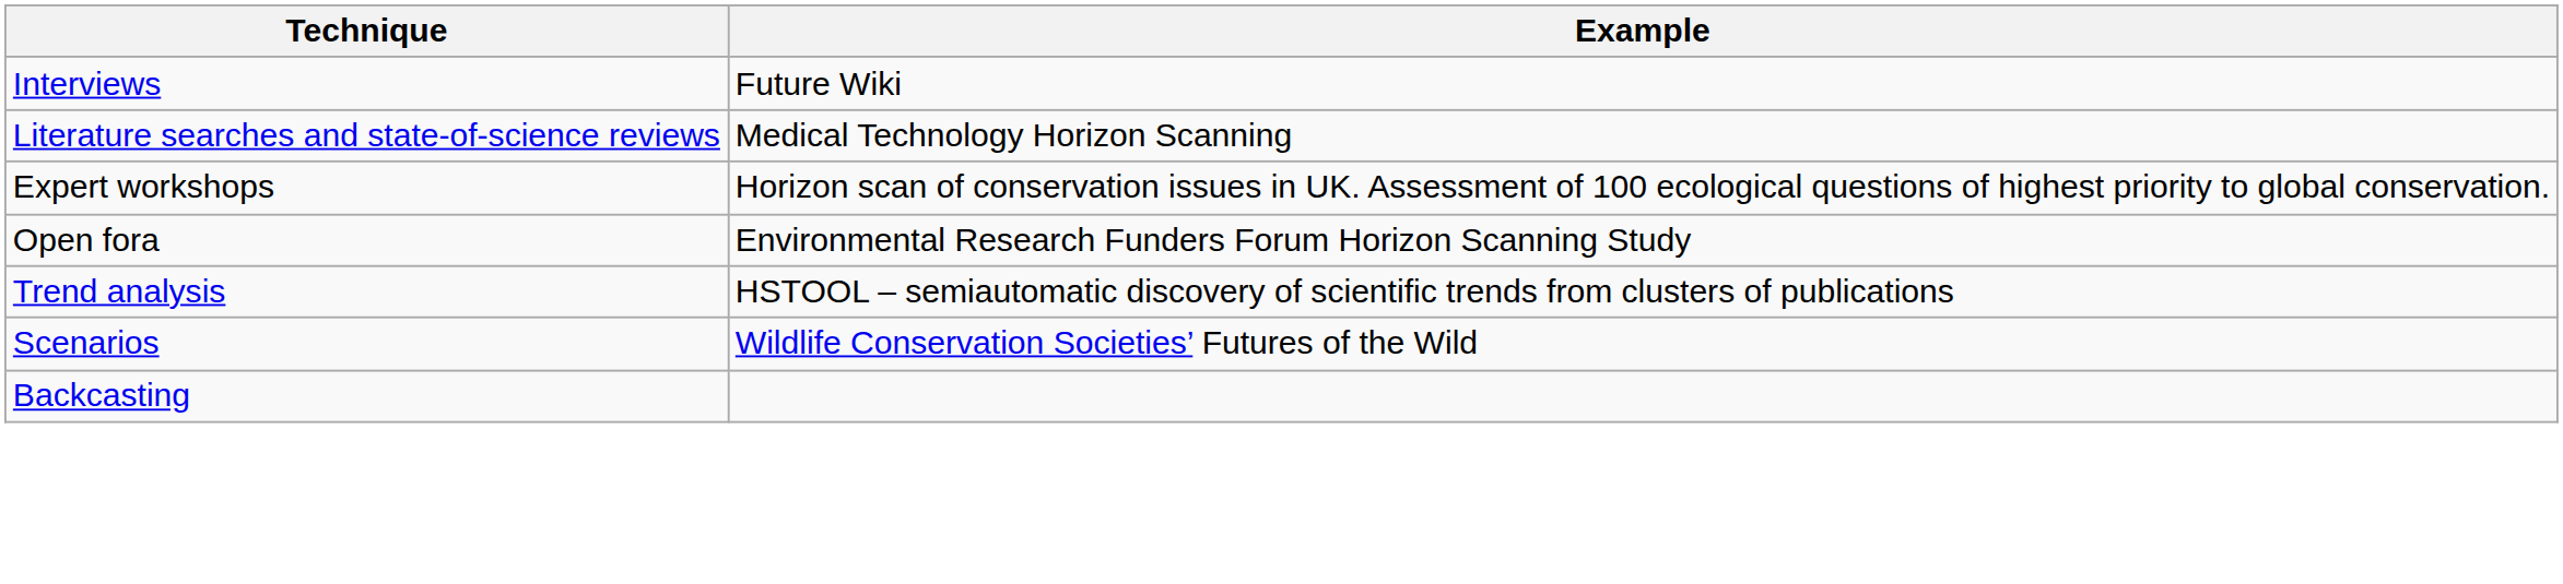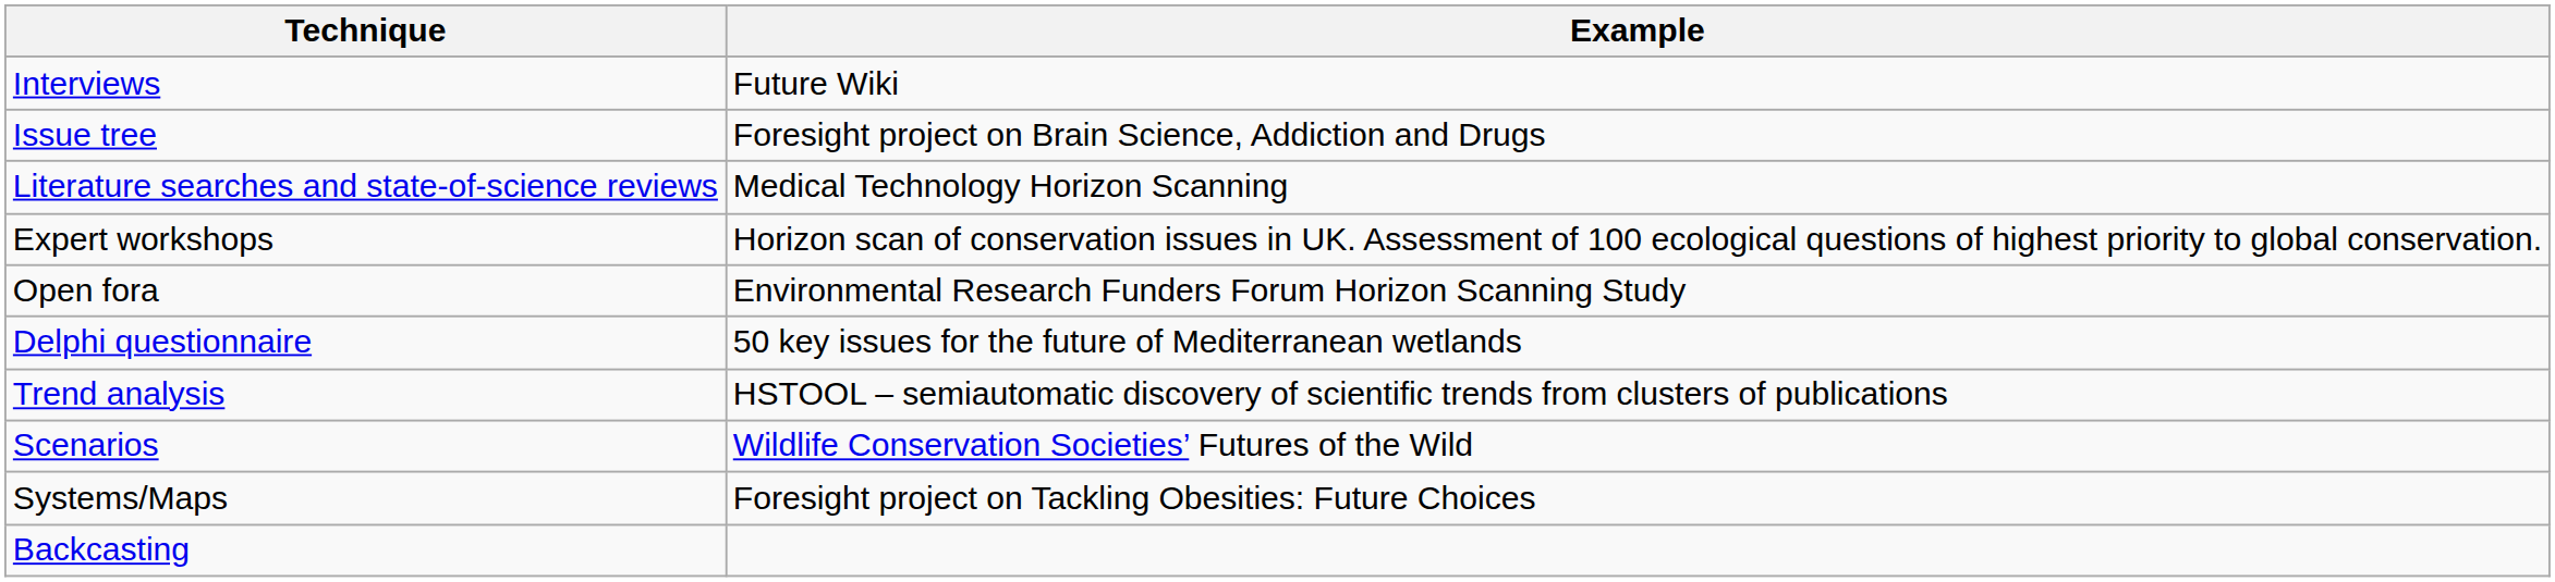 <table class="wikitable">
 <tr>
 <th>Technique</th>
 <th>Example</th>
 </tr>
 <tr>
 <td><a href='#'>Interviews</a></td>
 <td>Future Wiki</td>
+</tr>
+<tr>
+<td><a href='#'>Issue tree</a></td>
+<td>Foresight project on Brain Science, Addiction and Drugs</td>
 </tr>
 <tr>
 <td><a href='#'>Literature searches and state-of-science reviews</a></td>
 <td>Medical Technology Horizon Scanning</td>
 </tr>
 <tr>
 <td>Expert workshops</td>
 <td>Horizon scan of conservation issues in UK. Assessment of 100 ecological questions of highest priority to global conservation.</td>
 </tr>
 <tr>
 <td>Open fora</td>
 <td>Environmental Research Funders Forum Horizon Scanning Study</td>
 </tr>
 <tr>
+<td><a href='#'>Delphi questionnaire</a></td>
+<td>50 key issues for the future of Mediterranean wetlands</td>
+</tr>
+<tr>
 <td><a href='#'>Trend analysis</a></td>
 <td>HSTOOL – semiautomatic discovery of scientific trends from clusters of publications</td>
 </tr>
 <tr>
 <td><a href='#'>Scenarios</a></td>
 <td><a href='#'>Wildlife Conservation Societies’</a> Futures of the Wild</td>
 </tr>
 <tr>
+<td>Systems/Maps</td>
+<td>Foresight project on Tackling Obesities: Future Choices</td>
+</tr>
+<tr>
 <td><a href='#'>Backcasting</a></td>
 <td></td>
 </tr>
 </table>
